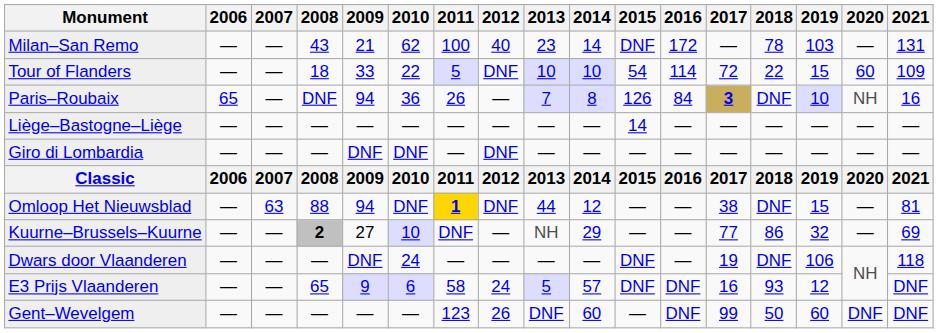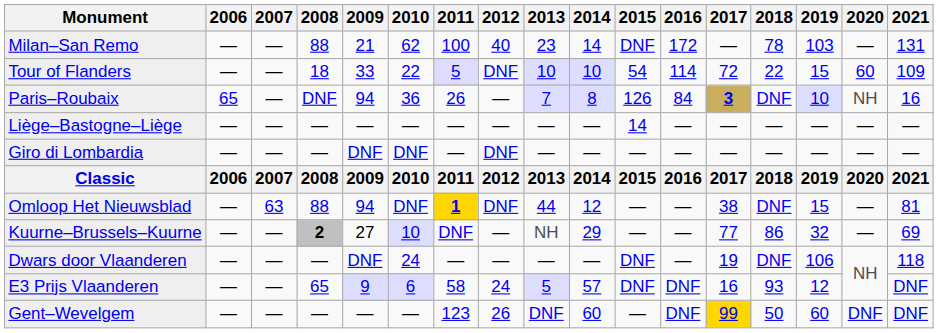 <table class="wikitable">
 <tr>
 <th>Monument</th>
 <th scope="col">2006</th>
 <th scope="col">2007</th>
 <th scope="col">2008</th>
 <th scope="col">2009</th>
 <th scope="col">2010</th>
 <th scope="col">2011</th>
 <th scope="col">2012</th>
 <th scope="col">2013</th>
 <th scope="col">2014</th>
 <th scope="col">2015</th>
 <th scope="col">2016</th>
 <th scope="col">2017</th>
 <th scope="col">2018</th>
 <th scope="col">2019</th>
 <th scope="col">2020</th>
 <th scope="col">2021</th>
 </tr>
 <tr style="text-align:center;">
 <td style="text-align:left; background:#efefef;"><a href='#'>Milan–San Remo</a></td>
 <td>—</td>
 <td>—</td>
-<td><a href='#'>43</a></td>
+<td><a href='#'>88</a></td>
 <td><a href='#'>21</a></td>
 <td><a href='#'>62</a></td>
 <td><a href='#'>100</a></td>
 <td><a href='#'>40</a></td>
 <td><a href='#'>23</a></td>
 <td><a href='#'>14</a></td>
 <td><a href='#'>DNF</a></td>
 <td><a href='#'>172</a></td>
 <td>—</td>
 <td><a href='#'>78</a></td>
 <td><a href='#'>103</a></td>
 <td>—</td>
 <td><a href='#'>131</a></td>
 </tr>
 <tr style="text-align:center;">
 <td style="text-align:left; background:#efefef;"><a href='#'>Tour of Flanders</a></td>
 <td>—</td>
 <td>—</td>
 <td><a href='#'>18</a></td>
 <td><a href='#'>33</a></td>
 <td><a href='#'>22</a></td>
 <td style="background:#ddf;"><a href='#'>5</a></td>
 <td><a href='#'>DNF</a></td>
 <td style="background:#ddf;"><a href='#'>10</a></td>
 <td style="background:#ddf;"><a href='#'>10</a></td>
 <td><a href='#'>54</a></td>
 <td><a href='#'>114</a></td>
 <td><a href='#'>72</a></td>
 <td><a href='#'>22</a></td>
 <td><a href='#'>15</a></td>
 <td><a href='#'>60</a></td>
 <td><a href='#'>109</a></td>
 </tr>
 <tr style="text-align:center;">
 <td style="text-align:left; background:#efefef;"><a href='#'>Paris–Roubaix</a></td>
 <td><a href='#'>65</a></td>
 <td>—</td>
 <td><a href='#'>DNF</a></td>
 <td><a href='#'>94</a></td>
 <td><a href='#'>36</a></td>
 <td><a href='#'>26</a></td>
 <td>—</td>
 <td style="background:#ddf;"><a href='#'>7</a></td>
 <td style="background:#ddf;"><a href='#'>8</a></td>
 <td><a href='#'>126</a></td>
 <td><a href='#'>84</a></td>
 <td style="background:#C9AE5D;"><a href='#'><strong>3</strong></a></td>
 <td><a href='#'>DNF</a></td>
 <td style="background:#ddf;"><a href='#'>10</a></td>
 <td style="color:#4d4d4d;">NH</td>
 <td><a href='#'>16</a></td>
 </tr>
 <tr style="text-align:center;">
 <td style="text-align:left; background:#efefef;"><a href='#'>Liège–Bastogne–Liège</a></td>
 <td>—</td>
 <td>—</td>
 <td>—</td>
 <td>—</td>
 <td>—</td>
 <td>—</td>
 <td>—</td>
 <td>—</td>
 <td>—</td>
 <td><a href='#'>14</a></td>
 <td>—</td>
 <td>—</td>
 <td>—</td>
 <td>—</td>
 <td>—</td>
 <td>—</td>
 </tr>
 <tr style="text-align:center;">
 <td style="text-align:left; background:#efefef;"><a href='#'>Giro di Lombardia</a></td>
 <td>—</td>
 <td>—</td>
 <td>—</td>
 <td><a href='#'>DNF</a></td>
 <td><a href='#'>DNF</a></td>
 <td>—</td>
 <td><a href='#'>DNF</a></td>
 <td>—</td>
 <td>—</td>
 <td>—</td>
 <td>—</td>
 <td>—</td>
 <td>—</td>
 <td>—</td>
 <td>—</td>
 <td>—</td>
 </tr>
 <tr>
 <th><a href='#'>Classic</a></th>
 <th scope="col">2006</th>
 <th scope="col">2007</th>
 <th scope="col">2008</th>
 <th scope="col">2009</th>
 <th scope="col">2010</th>
 <th scope="col">2011</th>
 <th scope="col">2012</th>
 <th scope="col">2013</th>
 <th scope="col">2014</th>
 <th scope="col">2015</th>
 <th scope="col">2016</th>
 <th scope="col">2017</th>
 <th scope="col">2018</th>
 <th scope="col">2019</th>
 <th scope="col">2020</th>
 <th scope="col">2021</th>
 </tr>
 <tr style="text-align:center;">
 <td style="text-align:left; background:#efefef;"><a href='#'>Omloop Het Nieuwsblad</a></td>
 <td>—</td>
 <td><a href='#'>63</a></td>
 <td><a href='#'>88</a></td>
 <td><a href='#'>94</a></td>
 <td><a href='#'>DNF</a></td>
 <td style="background:gold;"><a href='#'><strong>1</strong></a></td>
 <td><a href='#'>DNF</a></td>
 <td><a href='#'>44</a></td>
 <td><a href='#'>12</a></td>
 <td>—</td>
 <td>—</td>
 <td><a href='#'>38</a></td>
 <td><a href='#'>DNF</a></td>
 <td><a href='#'>15</a></td>
 <td>—</td>
 <td><a href='#'>81</a></td>
 </tr>
 <tr style="text-align:center;">
 <td style="text-align:left; background:#efefef;"><a href='#'>Kuurne–Brussels–Kuurne</a></td>
 <td>—</td>
 <td>—</td>
 <td style="background:#C0C0C0;"><strong>2</strong></td>
 <td>27</td>
 <td style="background:#ddf;"><a href='#'>10</a></td>
 <td><a href='#'>DNF</a></td>
 <td>—</td>
 <td style="color:#4d4d4d;">NH</td>
 <td><a href='#'>29</a></td>
 <td>—</td>
 <td>—</td>
 <td><a href='#'>77</a></td>
 <td><a href='#'>86</a></td>
 <td><a href='#'>32</a></td>
 <td>—</td>
 <td><a href='#'>69</a></td>
 </tr>
 <tr style="text-align:center;">
 <td style="text-align:left; background:#efefef;"><a href='#'>Dwars door Vlaanderen</a></td>
 <td>—</td>
 <td>—</td>
 <td>—</td>
 <td><a href='#'>DNF</a></td>
 <td><a href='#'>24</a></td>
 <td>—</td>
 <td>—</td>
 <td>—</td>
 <td>—</td>
 <td><a href='#'>DNF</a></td>
 <td>—</td>
 <td><a href='#'>19</a></td>
 <td><a href='#'>DNF</a></td>
 <td><a href='#'>106</a></td>
 <td style="color:#4d4d4d;" rowspan=2>NH</td>
 <td><a href='#'>118</a></td>
 </tr>
 <tr style="text-align:center;">
 <td style="text-align:left; background:#efefef;"><a href='#'>E3 Prijs Vlaanderen</a></td>
 <td>—</td>
 <td>—</td>
 <td><a href='#'>65</a></td>
 <td style="background:#ddf;"><a href='#'>9</a></td>
 <td style="background:#ddf;"><a href='#'>6</a></td>
 <td><a href='#'>58</a></td>
 <td><a href='#'>24</a></td>
 <td style="background:#ddf;"><a href='#'>5</a></td>
 <td><a href='#'>57</a></td>
 <td><a href='#'>DNF</a></td>
 <td><a href='#'>DNF</a></td>
 <td><a href='#'>16</a></td>
 <td><a href='#'>93</a></td>
 <td><a href='#'>12</a></td>
 <td><a href='#'>DNF</a></td>
 </tr>
 <tr style="text-align:center;">
 <td style="text-align:left; background:#efefef;"><a href='#'>Gent–Wevelgem</a></td>
 <td>—</td>
 <td>—</td>
 <td>—</td>
 <td>—</td>
 <td>—</td>
 <td><a href='#'>123</a></td>
 <td><a href='#'>26</a></td>
 <td><a href='#'>DNF</a></td>
 <td><a href='#'>60</a></td>
 <td>—</td>
 <td><a href='#'>DNF</a></td>
-<td><a href='#'>99</a></td>
+<td style="background: gold;"><a href='#'>99</a></td>
 <td><a href='#'>50</a></td>
 <td><a href='#'>60</a></td>
 <td><a href='#'>DNF</a></td>
 <td><a href='#'>DNF</a></td>
 </tr>
 </table>
